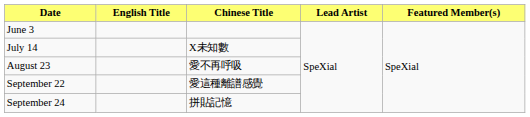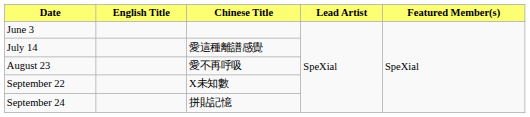 <table class="wikitable" style="font-size:14px" text-align="center" width="55%">
 <tr>
 <th style="background: #FDFF73"><strong>Date</strong></th>
 <th style="background: #FDFF73"><strong>English Title</strong></th>
 <th style="background: #FDFF73"><strong>Chinese Title</strong></th>
 <th style="background: #FDFF73"><strong>Lead Artist</strong></th>
 <th style="background: #FDFF73"><strong>Featured Member(s)</strong></th>
 </tr>
 <tr>
 <td>June 3</td>
 <td></td>
 <td></td>
 <td rowspan="5">SpeXial</td>
 <td rowspan="5">SpeXial</td>
 </tr>
 <tr>
 <td>July 14</td>
 <td></td>
-<td>X未知數</td>
+<td>愛這種離譜感覺</td>
 </tr>
 <tr>
 <td>August 23</td>
 <td></td>
 <td>愛不再呼吸</td>
 </tr>
 <tr>
 <td>September 22</td>
 <td></td>
-<td>愛這種離譜感覺</td>
+<td>X未知數</td>
 </tr>
 <tr>
 <td>September 24</td>
 <td></td>
 <td>拼貼記憶</td>
 </tr>
 </table>
